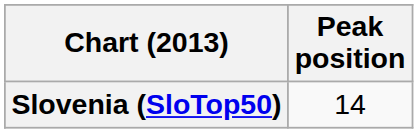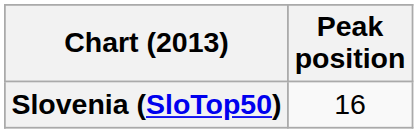 <table class="wikitable plainrowheaders" style="text-align:center;">
 <tr>
 <th scope="col">Chart (2013)</th>
 <th scope="col">Peak<br>position</th>
 </tr>
 <tr>
 <th scope="row">Slovenia (<a href='#'>SloTop50</a>)</th>
-<td>14</td>
+<td>16</td>
 </tr>
 </table>
